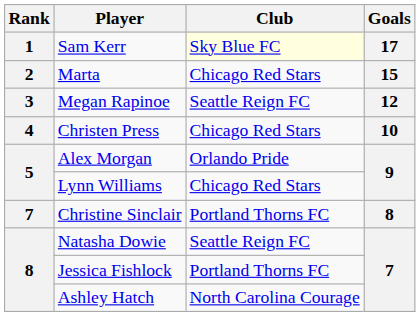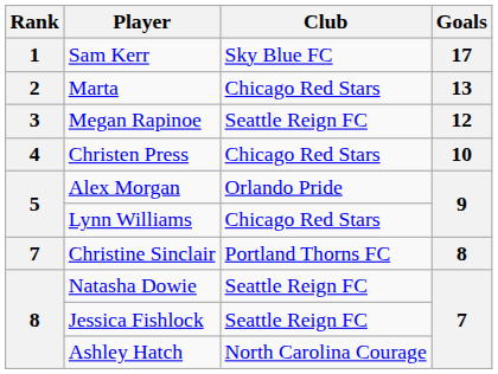 <table class="wikitable" style="text-align: left;">
 <tr>
 <th>Rank</th>
 <th>Player</th>
 <th>Club</th>
 <th>Goals</th>
 </tr>
 <tr>
 <th>1</th>
 <td> <a href='#'>Sam Kerr</a></td>
-<td style="background: lightyellow;"><a href='#'>Sky Blue FC</a></td>
+<td><a href='#'>Sky Blue FC</a></td>
 <th>17</th>
 </tr>
 <tr>
 <th>2</th>
 <td> <a href='#'>Marta</a></td>
 <td><a href='#'>Chicago Red Stars</a></td>
-<th>15</th>
+<th>13</th>
 </tr>
 <tr>
 <th>3</th>
 <td> <a href='#'>Megan Rapinoe</a></td>
 <td><a href='#'>Seattle Reign FC</a></td>
 <th>12</th>
 </tr>
 <tr>
 <th>4</th>
 <td> <a href='#'>Christen Press</a></td>
 <td><a href='#'>Chicago Red Stars</a></td>
 <th>10</th>
 </tr>
 <tr>
 <th rowspan=2>5</th>
 <td> <a href='#'>Alex Morgan</a></td>
 <td><a href='#'>Orlando Pride</a></td>
 <th rowspan=2>9</th>
 </tr>
 <tr>
 <td> <a href='#'>Lynn Williams</a></td>
 <td><a href='#'>Chicago Red Stars</a></td>
 </tr>
 <tr>
 <th>7</th>
 <td> <a href='#'>Christine Sinclair</a></td>
 <td><a href='#'>Portland Thorns FC</a></td>
 <th>8</th>
 </tr>
 <tr>
 <th rowspan=3>8</th>
 <td> <a href='#'>Natasha Dowie</a></td>
 <td><a href='#'>Seattle Reign FC</a></td>
 <th rowspan=3>7</th>
 </tr>
 <tr>
 <td> <a href='#'>Jessica Fishlock</a></td>
-<td><a href='#'>Portland Thorns FC</a></td>
+<td><a href='#'>Seattle Reign FC</a></td>
 </tr>
 <tr>
 <td> <a href='#'>Ashley Hatch</a></td>
 <td><a href='#'>North Carolina Courage</a></td>
 </tr>
 </table>
